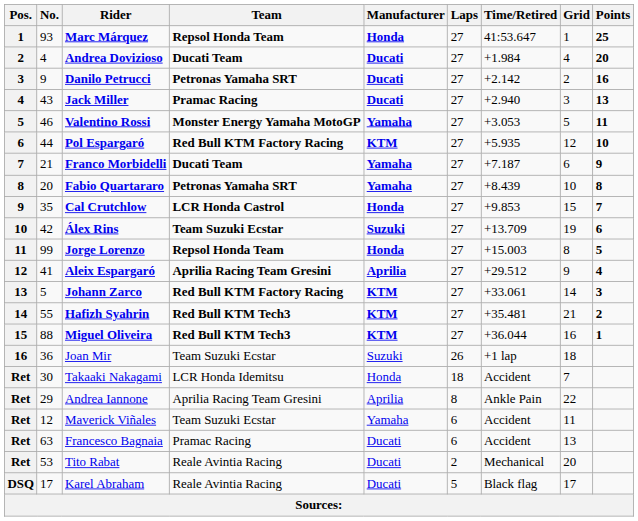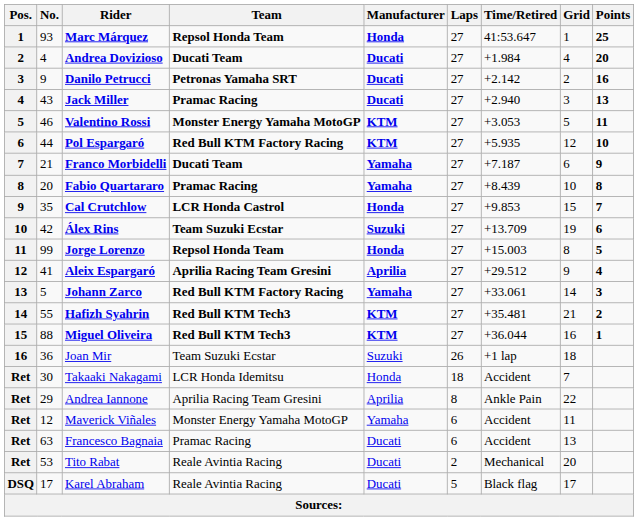 <table class="wikitable" style="font-size: 95%;">
 <tr>
 <th>Pos.</th>
 <th>No.</th>
 <th>Rider</th>
 <th>Team</th>
 <th>Manufacturer</th>
 <th>Laps</th>
 <th>Time/Retired</th>
 <th>Grid</th>
 <th>Points</th>
 </tr>
 <tr>
 <th>1</th>
 <td>93</td>
 <td> <strong><a href='#'>Marc Márquez</a></strong></td>
 <td><strong>Repsol Honda Team</strong></td>
 <td><strong><a href='#'>Honda</a></strong></td>
 <td>27</td>
 <td>41:53.647</td>
 <td>1</td>
 <td><strong>25</strong></td>
 </tr>
 <tr>
 <th>2</th>
 <td>4</td>
 <td> <strong><a href='#'>Andrea Dovizioso</a></strong></td>
 <td><strong>Ducati Team</strong></td>
 <td><strong><a href='#'>Ducati</a></strong></td>
 <td>27</td>
 <td>+1.984</td>
 <td>4</td>
 <td><strong>20</strong></td>
 </tr>
 <tr>
 <th>3</th>
 <td>9</td>
 <td> <strong><a href='#'>Danilo Petrucci</a></strong></td>
 <td><strong>Petronas Yamaha SRT</strong></td>
 <td><strong><a href='#'>Ducati</a></strong></td>
 <td>27</td>
 <td>+2.142</td>
 <td>2</td>
 <td><strong>16</strong></td>
 </tr>
 <tr>
 <th>4</th>
 <td>43</td>
 <td> <strong><a href='#'>Jack Miller</a></strong></td>
 <td><strong>Pramac Racing</strong></td>
 <td><strong><a href='#'>Ducati</a></strong></td>
 <td>27</td>
 <td>+2.940</td>
 <td>3</td>
 <td><strong>13</strong></td>
 </tr>
 <tr>
 <th>5</th>
 <td>46</td>
 <td> <strong><a href='#'>Valentino Rossi</a></strong></td>
 <td><strong>Monster Energy Yamaha MotoGP</strong></td>
-<td><strong><a href='#'>Yamaha</a></strong></td>
+<td><strong><a href='#'>KTM</a></strong></td>
 <td>27</td>
 <td>+3.053</td>
 <td>5</td>
 <td><strong>11</strong></td>
 </tr>
 <tr>
 <th>6</th>
 <td>44</td>
 <td> <strong><a href='#'>Pol Espargaró</a></strong></td>
 <td><strong>Red Bull KTM Factory Racing</strong></td>
 <td><strong><a href='#'>KTM</a></strong></td>
 <td>27</td>
 <td>+5.935</td>
 <td>12</td>
 <td><strong>10</strong></td>
 </tr>
 <tr>
 <th>7</th>
 <td>21</td>
 <td> <strong><a href='#'>Franco Morbidelli</a></strong></td>
 <td><strong>Ducati Team</strong></td>
 <td><strong><a href='#'>Yamaha</a></strong></td>
 <td>27</td>
 <td>+7.187</td>
 <td>6</td>
 <td><strong>9</strong></td>
 </tr>
 <tr>
 <th>8</th>
 <td>20</td>
 <td> <strong><a href='#'>Fabio Quartararo</a></strong></td>
-<td><strong>Petronas Yamaha SRT</strong></td>
+<td><strong>Pramac Racing</strong></td>
 <td><strong><a href='#'>Yamaha</a></strong></td>
 <td>27</td>
 <td>+8.439</td>
 <td>10</td>
 <td><strong>8</strong></td>
 </tr>
 <tr>
 <th>9</th>
 <td>35</td>
 <td> <strong><a href='#'>Cal Crutchlow</a></strong></td>
 <td><strong>LCR Honda Castrol</strong></td>
 <td><strong><a href='#'>Honda</a></strong></td>
 <td>27</td>
 <td>+9.853</td>
 <td>15</td>
 <td><strong>7</strong></td>
 </tr>
 <tr>
 <th>10</th>
 <td>42</td>
 <td> <strong><a href='#'>Álex Rins</a></strong></td>
 <td><strong>Team Suzuki Ecstar</strong></td>
 <td><strong><a href='#'>Suzuki</a></strong></td>
 <td>27</td>
 <td>+13.709</td>
 <td>19</td>
 <td><strong>6</strong></td>
 </tr>
 <tr>
 <th>11</th>
 <td>99</td>
 <td> <strong><a href='#'>Jorge Lorenzo</a></strong></td>
 <td><strong>Repsol Honda Team</strong></td>
 <td><strong><a href='#'>Honda</a></strong></td>
 <td>27</td>
 <td>+15.003</td>
 <td>8</td>
 <td><strong>5</strong></td>
 </tr>
 <tr>
 <th>12</th>
 <td>41</td>
 <td> <strong><a href='#'>Aleix Espargaró</a></strong></td>
 <td><strong>Aprilia Racing Team Gresini</strong></td>
 <td><strong><a href='#'>Aprilia</a></strong></td>
 <td>27</td>
 <td>+29.512</td>
 <td>9</td>
 <td><strong>4</strong></td>
 </tr>
 <tr>
 <th>13</th>
 <td>5</td>
 <td> <strong><a href='#'>Johann Zarco</a></strong></td>
 <td><strong>Red Bull KTM Factory Racing</strong></td>
-<td><strong><a href='#'>KTM</a></strong></td>
+<td><strong><a href='#'>Yamaha</a></strong></td>
 <td>27</td>
 <td>+33.061</td>
 <td>14</td>
 <td><strong>3</strong></td>
 </tr>
 <tr>
 <th>14</th>
 <td>55</td>
 <td> <strong><a href='#'>Hafizh Syahrin</a></strong></td>
 <td><strong>Red Bull KTM Tech3</strong></td>
 <td><strong><a href='#'>KTM</a></strong></td>
 <td>27</td>
 <td>+35.481</td>
 <td>21</td>
 <td><strong>2</strong></td>
 </tr>
 <tr>
 <th>15</th>
 <td>88</td>
 <td> <strong><a href='#'>Miguel Oliveira</a></strong></td>
 <td><strong>Red Bull KTM Tech3</strong></td>
 <td><strong><a href='#'>KTM</a></strong></td>
 <td>27</td>
 <td>+36.044</td>
 <td>16</td>
 <td><strong>1</strong></td>
 </tr>
 <tr>
 <th>16</th>
 <td>36</td>
 <td> <a href='#'>Joan Mir</a></td>
 <td>Team Suzuki Ecstar</td>
 <td><a href='#'>Suzuki</a></td>
 <td>26</td>
 <td>+1 lap</td>
 <td>18</td>
 <td></td>
 </tr>
 <tr>
 <th>Ret</th>
 <td>30</td>
 <td> <a href='#'>Takaaki Nakagami</a></td>
 <td>LCR Honda Idemitsu</td>
 <td><a href='#'>Honda</a></td>
 <td>18</td>
 <td>Accident</td>
 <td>7</td>
 <td></td>
 </tr>
 <tr>
 <th>Ret</th>
 <td>29</td>
 <td> <a href='#'>Andrea Iannone</a></td>
 <td>Aprilia Racing Team Gresini</td>
 <td><a href='#'>Aprilia</a></td>
 <td>8</td>
 <td>Ankle Pain</td>
 <td>22</td>
 <td></td>
 </tr>
 <tr>
 <th>Ret</th>
 <td>12</td>
 <td> <a href='#'>Maverick Viñales</a></td>
-<td>Team Suzuki Ecstar</td>
+<td>Monster Energy Yamaha MotoGP</td>
 <td><a href='#'>Yamaha</a></td>
 <td>6</td>
 <td>Accident</td>
 <td>11</td>
 <td></td>
 </tr>
 <tr>
 <th>Ret</th>
 <td>63</td>
 <td> <a href='#'>Francesco Bagnaia</a></td>
 <td>Pramac Racing</td>
 <td><a href='#'>Ducati</a></td>
 <td>6</td>
 <td>Accident</td>
 <td>13</td>
 <td></td>
 </tr>
 <tr>
 <th>Ret</th>
 <td>53</td>
 <td> <a href='#'>Tito Rabat</a></td>
 <td>Reale Avintia Racing</td>
 <td><a href='#'>Ducati</a></td>
 <td>2</td>
 <td>Mechanical</td>
 <td>20</td>
 <td></td>
 </tr>
 <tr>
 <th>DSQ</th>
 <td>17</td>
 <td> <a href='#'>Karel Abraham</a></td>
 <td>Reale Avintia Racing</td>
 <td><a href='#'>Ducati</a></td>
 <td>5</td>
 <td>Black flag</td>
 <td>17</td>
 <td></td>
 </tr>
 <tr>
 <th colspan=9>Sources: </th>
 </tr>
 </table>
